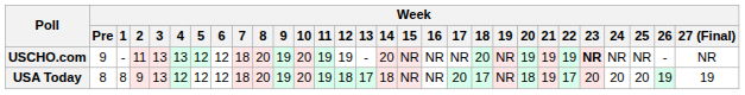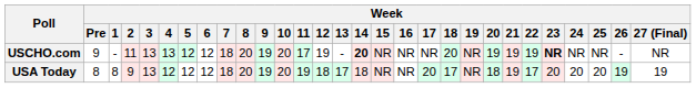 <table class="wikitable" style="white-space:nowrap;">
 <tr>
 <th scope="col" width="100" rowspan="2">Poll</th>
 <th colspan="28">Week</th>
 </tr>
 <tr>
 <th scope="col" width="30">Pre</th>
 <th scope="col" width="30">1</th>
 <th scope="col" width="30">2</th>
 <th scope="col" width="30">3</th>
 <th scope="col" width="30">4</th>
 <th scope="col" width="30">5</th>
 <th scope="col" width="30">6</th>
 <th scope="col" width="30">7</th>
 <th scope="col" width="30">8</th>
 <th scope="col" width="30">9</th>
 <th scope="col" width="30">10</th>
 <th scope="col" width="30">11</th>
 <th scope="col" width="30">12</th>
 <th scope="col" width="30">13</th>
 <th scope="col" width="30">14</th>
 <th scope="col" width="30">15</th>
 <th scope="col" width="30">16</th>
 <th scope="col" width="30">17</th>
 <th scope="col" width="30">18</th>
 <th scope="col" width="30">19</th>
 <th scope="col" width="30">20</th>
 <th scope="col" width="30">21</th>
 <th scope="col" width="30">22</th>
 <th scope="col" width="30">23</th>
 <th scope="col" width="30">24</th>
 <th scope="col" width="30">25</th>
 <th scope="col" width="30">26</th>
 <th scope="col" width="30">27 (Final)</th>
 </tr>
 <tr style="text-align:center;">
 <th>USCHO.com</th>
 <td bgcolor=FFFFFF>9</td>
 <td bgcolor=FFFFFF>-</td>
 <td bgcolor=FFE6E6>11</td>
 <td bgcolor=FFE6E6>13</td>
 <td bgcolor=D8FFEB>13</td>
 <td bgcolor=D8FFEB>12</td>
 <td bgcolor=FFFFFF>12</td>
 <td bgcolor=FFE6E6>18</td>
 <td bgcolor=FFE6E6>20</td>
 <td bgcolor=D8FFEB>19</td>
 <td bgcolor=FFE6E6>20</td>
-<td bgcolor=D8FFEB>19</td>
+<td bgcolor=D8FFEB>17</td>
 <td bgcolor=FFFFFF>19</td>
 <td bgcolor=FFFFFF>-</td>
-<td bgcolor=FFE6E6>20</td>
+<td bgcolor=FFE6E6><strong>20</strong></td>
 <td bgcolor=FFE6E6>NR</td>
 <td bgcolor=FFFFFF>NR</td>
 <td bgcolor=FFFFFF>NR</td>
 <td bgcolor=D8FFEB>20</td>
 <td bgcolor=FFE6E6>NR</td>
 <td bgcolor=D8FFEB>19</td>
 <td bgcolor=FFE6E6>19</td>
 <td bgcolor=D8FFEB>19</td>
 <td bgcolor=FFE6E6><strong>NR</strong></td>
 <td bgcolor=FFFFFF>NR</td>
 <td bgcolor=FFFFFF>NR</td>
 <td bgcolor=FFFFFF>-</td>
 <td bgcolor=FFFFFF>NR</td>
 </tr>
 <tr style="text-align:center;">
 <th>USA Today</th>
 <td bgcolor=FFFFFF>8</td>
 <td bgcolor=FFFFFF>8</td>
 <td bgcolor=FFE6E6>9</td>
 <td bgcolor=FFE6E6>13</td>
 <td bgcolor=D8FFEB>12</td>
 <td bgcolor=FFFFFF>12</td>
 <td bgcolor=FFFFFF>12</td>
 <td bgcolor=FFE6E6>18</td>
 <td bgcolor=FFE6E6>20</td>
 <td bgcolor=D8FFEB>19</td>
 <td bgcolor=FFE6E6>20</td>
 <td bgcolor=D8FFEB>19</td>
 <td bgcolor=D8FFEB>18</td>
 <td bgcolor=D8FFEB>17</td>
 <td bgcolor=FFE6E6>18</td>
 <td bgcolor=FFE6E6>NR</td>
 <td bgcolor=FFFFFF>NR</td>
 <td bgcolor=D8FFEB>20</td>
 <td bgcolor=D8FFEB>17</td>
 <td bgcolor=FFE6E6>NR</td>
 <td bgcolor=D8FFEB>18</td>
 <td bgcolor=FFE6E6>19</td>
 <td bgcolor=D8FFEB>17</td>
 <td bgcolor=FFE6E6>20</td>
 <td bgcolor=FFFFFF>20</td>
 <td bgcolor=FFFFFF>20</td>
 <td bgcolor=D8FFEB>19</td>
 <td bgcolor=FFFFFF>19</td>
 </tr>
 </table>
